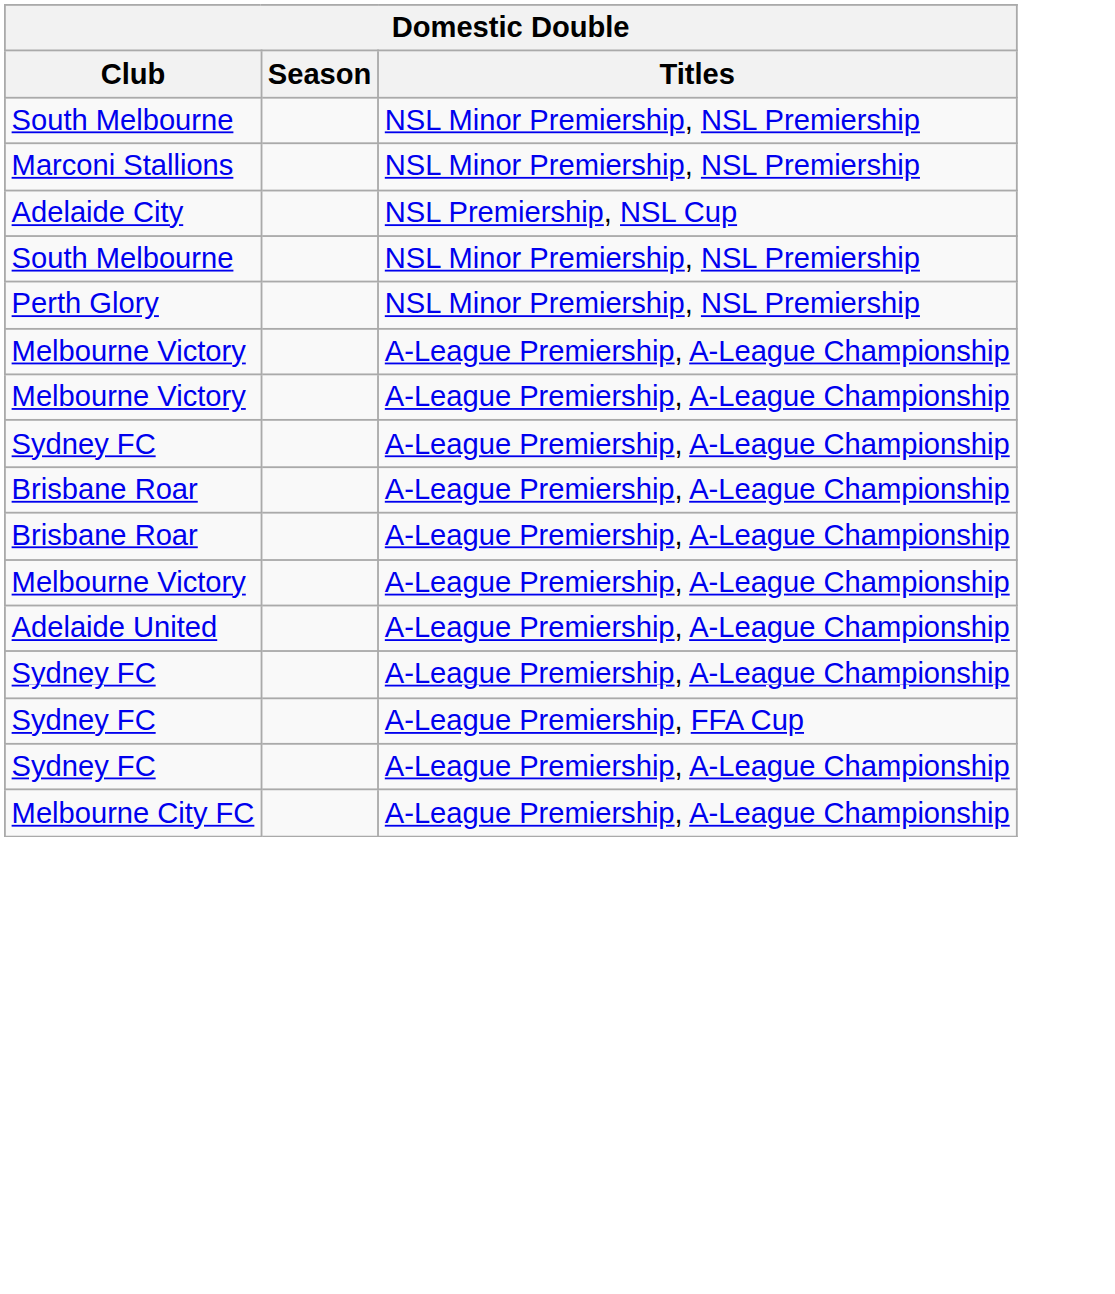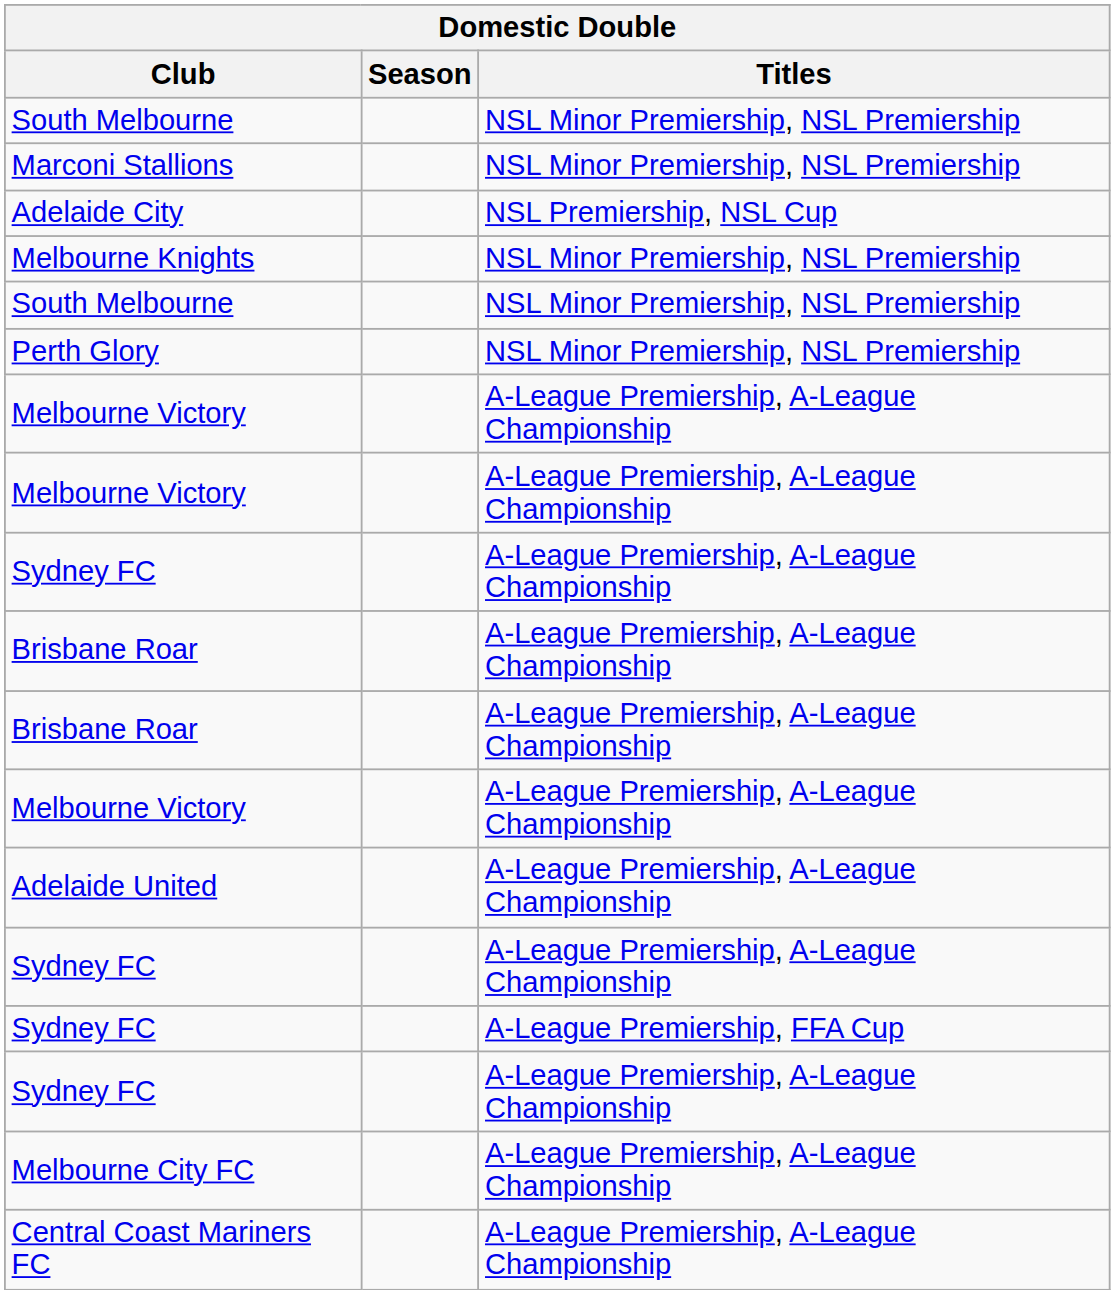 <table class="wikitable">
 <tr>
 <th colspan="3">Domestic Double</th>
 </tr>
 <tr>
 <th>Club</th>
 <th>Season</th>
 <th>Titles</th>
 </tr>
 <tr>
 <td><a href='#'>South Melbourne</a></td>
 <td></td>
 <td><a href='#'>NSL Minor Premiership</a>, <a href='#'>NSL Premiership</a></td>
 </tr>
 <tr>
 <td><a href='#'>Marconi Stallions</a></td>
 <td></td>
 <td><a href='#'>NSL Minor Premiership</a>, <a href='#'>NSL Premiership</a></td>
 </tr>
 <tr>
 <td><a href='#'>Adelaide City</a></td>
 <td></td>
 <td><a href='#'>NSL Premiership</a>, <a href='#'>NSL Cup</a></td>
+</tr>
+<tr>
+<td><a href='#'>Melbourne Knights</a></td>
+<td></td>
+<td><a href='#'>NSL Minor Premiership</a>, <a href='#'>NSL Premiership</a></td>
 </tr>
 <tr>
 <td><a href='#'>South Melbourne</a></td>
 <td></td>
 <td><a href='#'>NSL Minor Premiership</a>, <a href='#'>NSL Premiership</a></td>
 </tr>
 <tr>
 <td><a href='#'>Perth Glory</a></td>
 <td></td>
 <td><a href='#'>NSL Minor Premiership</a>, <a href='#'>NSL Premiership</a></td>
 </tr>
 <tr>
 <td><a href='#'>Melbourne Victory</a></td>
 <td></td>
 <td><a href='#'>A-League Premiership</a>, <a href='#'>A-League Championship</a></td>
 </tr>
 <tr>
 <td><a href='#'>Melbourne Victory</a></td>
 <td></td>
 <td><a href='#'>A-League Premiership</a>, <a href='#'>A-League Championship</a></td>
 </tr>
 <tr>
 <td><a href='#'>Sydney FC</a></td>
 <td></td>
 <td><a href='#'>A-League Premiership</a>, <a href='#'>A-League Championship</a></td>
 </tr>
 <tr>
 <td><a href='#'>Brisbane Roar</a></td>
 <td></td>
 <td><a href='#'>A-League Premiership</a>, <a href='#'>A-League Championship</a></td>
 </tr>
 <tr>
 <td><a href='#'>Brisbane Roar</a></td>
 <td></td>
 <td><a href='#'>A-League Premiership</a>, <a href='#'>A-League Championship</a></td>
 </tr>
 <tr>
 <td><a href='#'>Melbourne Victory</a></td>
 <td></td>
 <td><a href='#'>A-League Premiership</a>, <a href='#'>A-League Championship</a></td>
 </tr>
 <tr>
 <td><a href='#'>Adelaide United</a></td>
 <td></td>
 <td><a href='#'>A-League Premiership</a>, <a href='#'>A-League Championship</a></td>
 </tr>
 <tr>
 <td><a href='#'>Sydney FC</a></td>
 <td></td>
 <td><a href='#'>A-League Premiership</a>, <a href='#'>A-League Championship</a></td>
 </tr>
 <tr>
 <td><a href='#'>Sydney FC</a></td>
 <td></td>
 <td><a href='#'>A-League Premiership</a>, <a href='#'>FFA Cup</a></td>
 </tr>
 <tr>
 <td><a href='#'>Sydney FC</a></td>
 <td></td>
 <td><a href='#'>A-League Premiership</a>, <a href='#'>A-League Championship</a></td>
 </tr>
 <tr>
 <td><a href='#'>Melbourne City FC</a></td>
 <td></td>
 <td><a href='#'>A-League Premiership</a>, <a href='#'>A-League Championship</a></td>
 </tr>
+<tr>
+<td><a href='#'>Central Coast Mariners FC</a></td>
+<td></td>
+<td><a href='#'>A-League Premiership</a>, <a href='#'>A-League Championship</a></td>
+</tr>
 </table>
